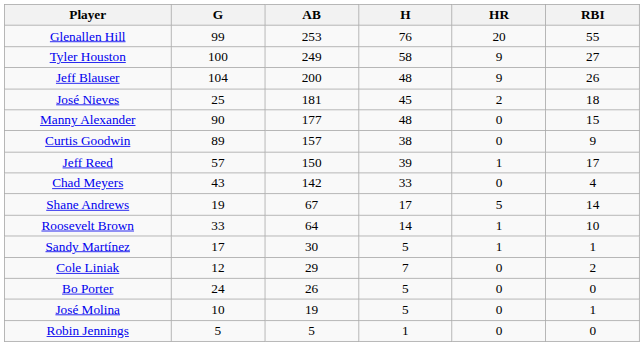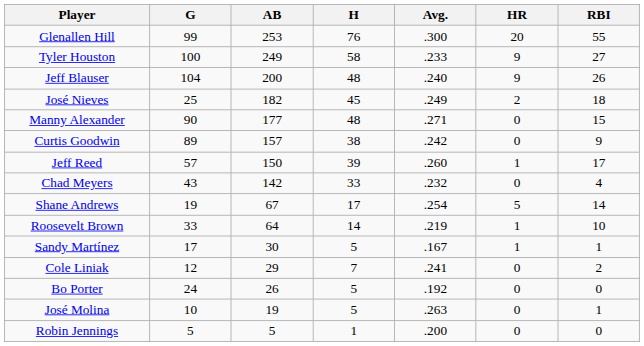 <table class="wikitable sortable">
 <tr>
 <th bgcolor="#DDDDFF" width="16%">Player</th>
 <th bgcolor="#DDDDFF" width="9%">G</th>
 <th bgcolor="#DDDDFF" width="9%">AB</th>
 <th bgcolor="#DDDDFF" width="9%">H</th>
+<th bgcolor="#DDDDFF" width="9%">Avg.</th>
 <th bgcolor="#DDDDFF" width="9%">HR</th>
 <th bgcolor="#DDDDFF" width="9%">RBI</th>
 </tr>
 <tr align="center">
 <td><a href='#'>Glenallen Hill</a></td>
 <td>99</td>
 <td>253</td>
 <td>76</td>
+<td>.300</td>
 <td>20</td>
 <td>55</td>
 </tr>
 <tr align=center>
 <td><a href='#'>Tyler Houston</a></td>
 <td>100</td>
 <td>249</td>
 <td>58</td>
+<td>.233</td>
 <td>9</td>
 <td>27</td>
 </tr>
 <tr align=center>
 <td><a href='#'>Jeff Blauser</a></td>
 <td>104</td>
 <td>200</td>
 <td>48</td>
+<td>.240</td>
 <td>9</td>
 <td>26</td>
 </tr>
 <tr align=center>
 <td><a href='#'>José Nieves</a></td>
 <td>25</td>
-<td>181</td>
+<td>182</td>
 <td>45</td>
+<td>.249</td>
 <td>2</td>
 <td>18</td>
 </tr>
 <tr align=center>
 <td><a href='#'>Manny Alexander</a></td>
 <td>90</td>
 <td>177</td>
 <td>48</td>
+<td>.271</td>
 <td>0</td>
 <td>15</td>
 </tr>
 <tr align=center>
 <td><a href='#'>Curtis Goodwin</a></td>
 <td>89</td>
 <td>157</td>
 <td>38</td>
+<td>.242</td>
 <td>0</td>
 <td>9</td>
 </tr>
 <tr align=center>
 <td><a href='#'>Jeff Reed</a></td>
 <td>57</td>
 <td>150</td>
 <td>39</td>
+<td>.260</td>
 <td>1</td>
 <td>17</td>
 </tr>
 <tr align=center>
 <td><a href='#'>Chad Meyers</a></td>
 <td>43</td>
 <td>142</td>
 <td>33</td>
+<td>.232</td>
 <td>0</td>
 <td>4</td>
 </tr>
 <tr align=center>
 <td><a href='#'>Shane Andrews</a></td>
 <td>19</td>
 <td>67</td>
 <td>17</td>
+<td>.254</td>
 <td>5</td>
 <td>14</td>
 </tr>
 <tr align=center>
 <td><a href='#'>Roosevelt Brown</a></td>
 <td>33</td>
 <td>64</td>
 <td>14</td>
+<td>.219</td>
 <td>1</td>
 <td>10</td>
 </tr>
 <tr align=center>
 <td><a href='#'>Sandy Martínez</a></td>
 <td>17</td>
 <td>30</td>
 <td>5</td>
+<td>.167</td>
 <td>1</td>
 <td>1</td>
 </tr>
 <tr align=center>
 <td><a href='#'>Cole Liniak</a></td>
 <td>12</td>
 <td>29</td>
 <td>7</td>
+<td>.241</td>
 <td>0</td>
 <td>2</td>
 </tr>
 <tr align=center>
 <td><a href='#'>Bo Porter</a></td>
 <td>24</td>
 <td>26</td>
 <td>5</td>
+<td>.192</td>
 <td>0</td>
 <td>0</td>
 </tr>
 <tr align=center>
 <td><a href='#'>José Molina</a></td>
 <td>10</td>
 <td>19</td>
 <td>5</td>
+<td>.263</td>
 <td>0</td>
 <td>1</td>
 </tr>
 <tr align=center>
 <td><a href='#'>Robin Jennings</a></td>
 <td>5</td>
 <td>5</td>
 <td>1</td>
+<td>.200</td>
 <td>0</td>
 <td>0</td>
 </tr>
 </table>
